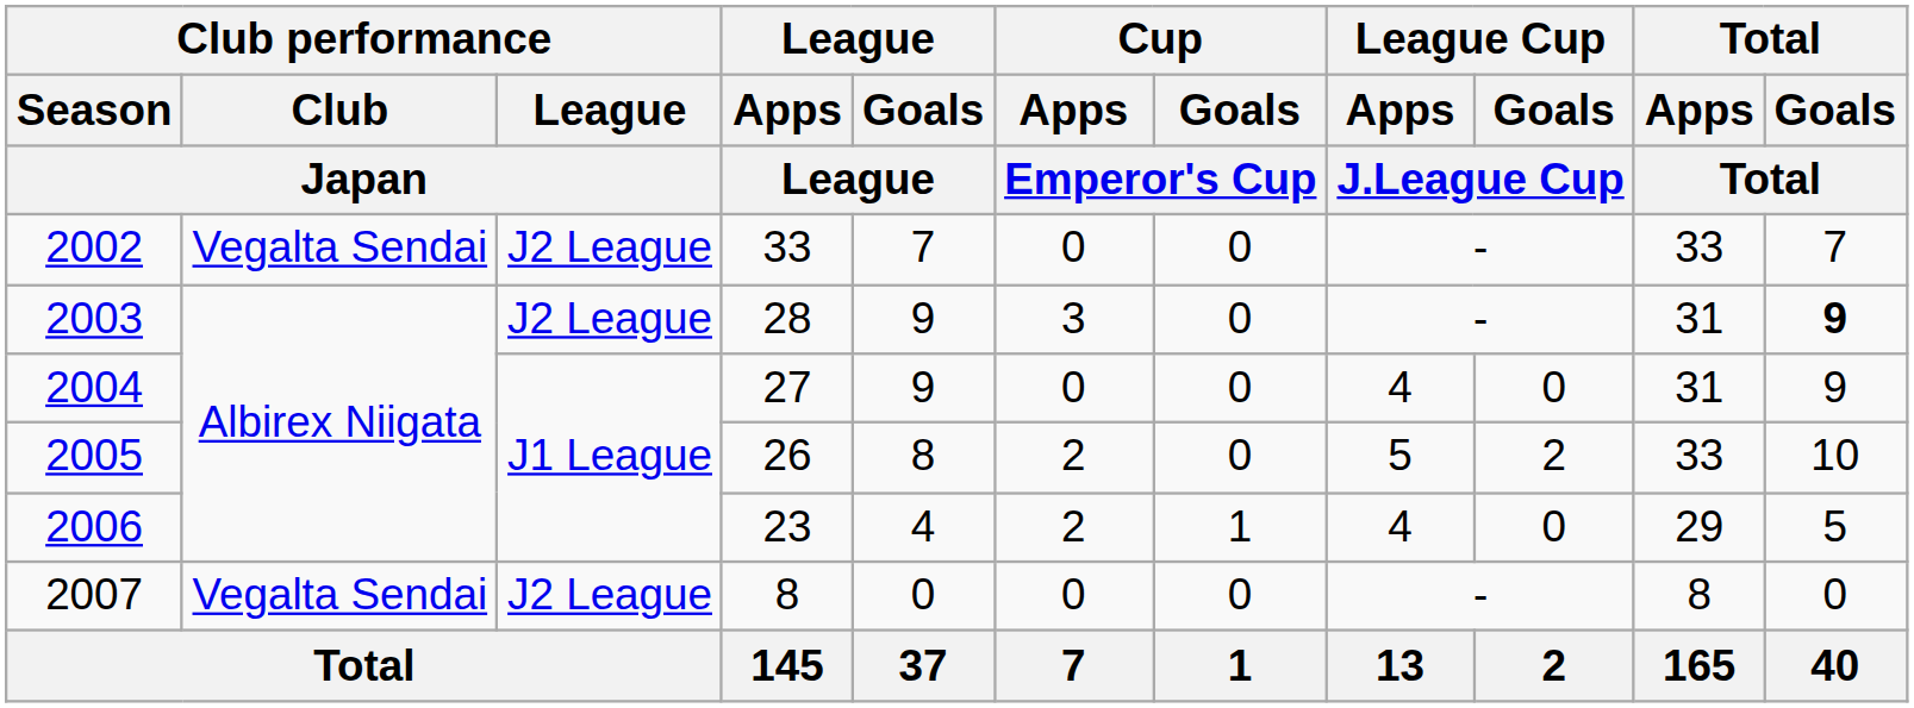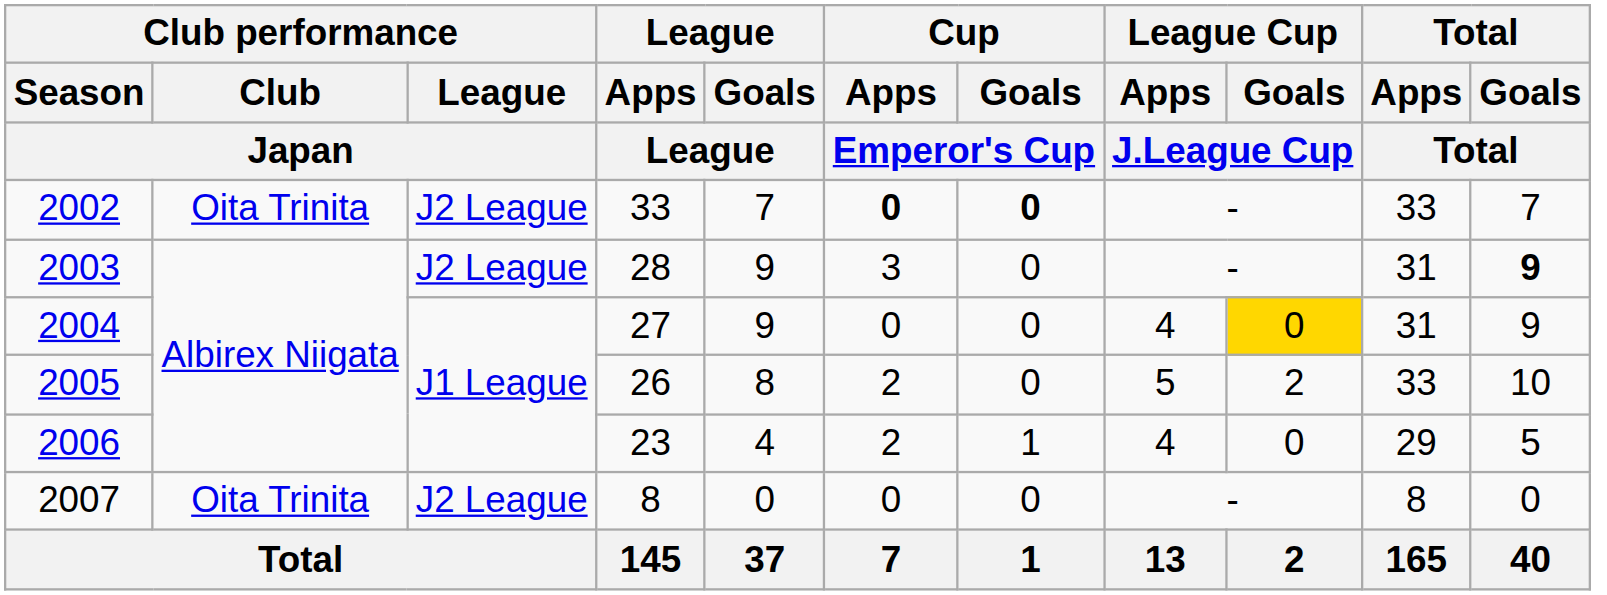 <table class="wikitable" style="text-align:center;">
 <tr>
 <th colspan=3>Club performance</th>
 <th colspan=2>League</th>
 <th colspan=2>Cup</th>
 <th colspan=2>League Cup</th>
 <th colspan=2>Total</th>
 </tr>
 <tr>
 <th>Season</th>
 <th>Club</th>
 <th>League</th>
 <th>Apps</th>
 <th>Goals</th>
 <th>Apps</th>
 <th>Goals</th>
 <th>Apps</th>
 <th>Goals</th>
 <th>Apps</th>
 <th>Goals</th>
 </tr>
 <tr>
 <th colspan=3>Japan</th>
 <th colspan=2>League</th>
 <th colspan=2><a href='#'>Emperor's Cup</a></th>
 <th colspan=2><a href='#'>J.League Cup</a></th>
 <th colspan=2>Total</th>
 </tr>
 <tr>
 <td><a href='#'>2002</a></td>
-<td><a href='#'>Vegalta Sendai</a></td>
+<td><a href='#'>Oita Trinita</a></td>
 <td><a href='#'>J2 League</a></td>
 <td>33</td>
 <td>7</td>
-<td>0</td>
-<td>0</td>
+<td><strong>0</strong></td>
+<td><strong>0</strong></td>
 <td colspan="2">-</td>
 <td>33</td>
 <td>7</td>
 </tr>
 <tr>
 <td><a href='#'>2003</a></td>
 <td rowspan="4"><a href='#'>Albirex Niigata</a></td>
 <td><a href='#'>J2 League</a></td>
 <td>28</td>
 <td>9</td>
 <td>3</td>
 <td>0</td>
 <td colspan="2">-</td>
 <td>31</td>
 <td><strong>9</strong></td>
 </tr>
 <tr>
 <td><a href='#'>2004</a></td>
 <td rowspan="3"><a href='#'>J1 League</a></td>
 <td>27</td>
 <td>9</td>
 <td>0</td>
 <td>0</td>
 <td>4</td>
-<td>0</td>
+<td style="background: gold;">0</td>
 <td>31</td>
 <td>9</td>
 </tr>
 <tr>
 <td><a href='#'>2005</a></td>
 <td>26</td>
 <td>8</td>
 <td>2</td>
 <td>0</td>
 <td>5</td>
 <td>2</td>
 <td>33</td>
 <td>10</td>
 </tr>
 <tr>
 <td><a href='#'>2006</a></td>
 <td>23</td>
 <td>4</td>
 <td>2</td>
 <td>1</td>
 <td>4</td>
 <td>0</td>
 <td>29</td>
 <td>5</td>
 </tr>
 <tr>
 <td>2007</td>
-<td><a href='#'>Vegalta Sendai</a></td>
+<td><a href='#'>Oita Trinita</a></td>
 <td><a href='#'>J2 League</a></td>
 <td>8</td>
 <td>0</td>
 <td>0</td>
 <td>0</td>
 <td colspan="2">-</td>
 <td>8</td>
 <td>0</td>
 </tr>
 <tr>
 <th colspan=3>Total</th>
 <th>145</th>
 <th>37</th>
 <th>7</th>
 <th>1</th>
 <th>13</th>
 <th>2</th>
 <th>165</th>
 <th>40</th>
 </tr>
 </table>
